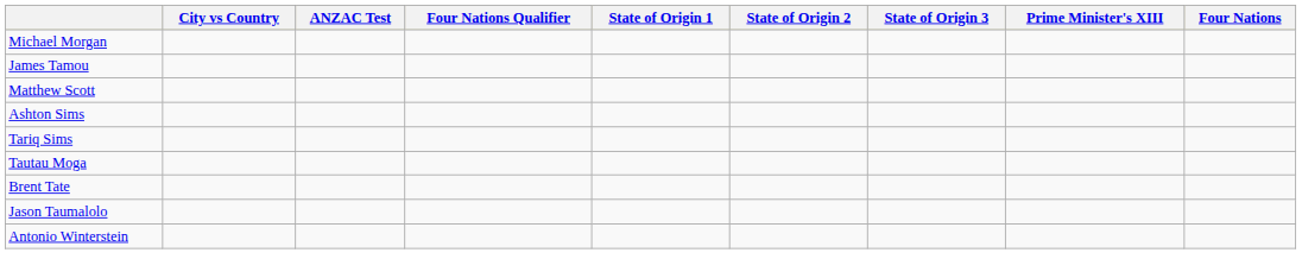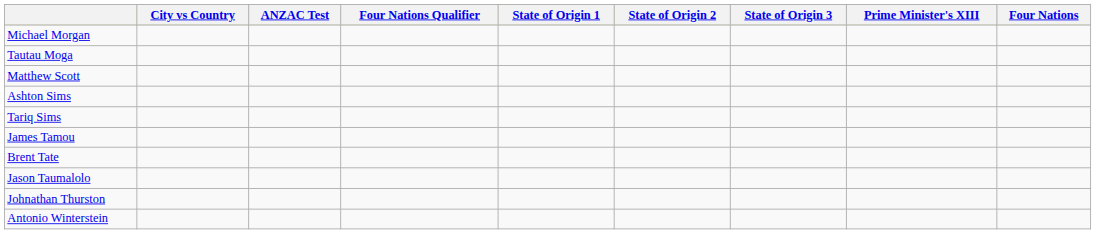 <table class="wikitable"  style="width:100%; font-size:90%;">
 <tr style="background:#bdb76b;">
 <th></th>
 <th><a href='#'>City vs Country</a></th>
 <th><a href='#'>ANZAC Test</a></th>
 <th><a href='#'>Four Nations Qualifier</a></th>
 <th><a href='#'>State of Origin 1</a></th>
 <th><a href='#'>State of Origin 2</a></th>
 <th><a href='#'>State of Origin 3</a></th>
 <th><a href='#'>Prime Minister's XIII</a></th>
 <th><a href='#'>Four Nations</a></th>
 </tr>
 <tr>
 <td><a href='#'>Michael Morgan</a></td>
 <td></td>
 <td></td>
 <td></td>
 <td></td>
 <td></td>
 <td></td>
 <td></td>
 <td></td>
 </tr>
 <tr>
-<td><a href='#'>James Tamou</a></td>
+<td><a href='#'>Tautau Moga</a></td>
 <td></td>
 <td></td>
 <td></td>
 <td></td>
 <td></td>
 <td></td>
 <td></td>
 <td></td>
 </tr>
 <tr>
 <td><a href='#'>Matthew Scott</a></td>
 <td></td>
 <td></td>
 <td></td>
 <td></td>
 <td></td>
 <td></td>
 <td></td>
 <td></td>
 </tr>
 <tr>
 <td><a href='#'>Ashton Sims</a></td>
 <td></td>
 <td></td>
 <td></td>
 <td></td>
 <td></td>
 <td></td>
 <td></td>
 <td></td>
 </tr>
 <tr>
 <td><a href='#'>Tariq Sims</a></td>
 <td></td>
 <td></td>
 <td></td>
 <td></td>
 <td></td>
 <td></td>
 <td></td>
 <td></td>
 </tr>
 <tr>
-<td><a href='#'>Tautau Moga</a></td>
+<td><a href='#'>James Tamou</a></td>
 <td></td>
 <td></td>
 <td></td>
 <td></td>
 <td></td>
 <td></td>
 <td></td>
 <td></td>
 </tr>
 <tr>
 <td><a href='#'>Brent Tate</a></td>
 <td></td>
 <td></td>
 <td></td>
 <td></td>
 <td></td>
 <td></td>
 <td></td>
 <td></td>
 </tr>
 <tr>
 <td><a href='#'>Jason Taumalolo</a></td>
 <td></td>
 <td></td>
 <td></td>
 <td></td>
 <td></td>
 <td></td>
 <td></td>
 <td></td>
 </tr>
 <tr>
+<td><a href='#'>Johnathan Thurston</a></td>
+<td></td>
+<td></td>
+<td></td>
+<td></td>
+<td></td>
+<td></td>
+<td></td>
+<td></td>
+</tr>
+<tr>
 <td><a href='#'>Antonio Winterstein</a></td>
 <td></td>
 <td></td>
 <td></td>
 <td></td>
 <td></td>
 <td></td>
 <td></td>
 <td></td>
 </tr>
 </table>
